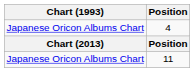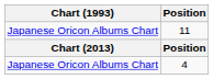 <table class="wikitable" style="text-align:center;">
 <tr>
 <th>Chart (1993)</th>
 <th>Position</th>
 </tr>
 <tr>
 <td><a href='#'>Japanese Oricon Albums Chart</a></td>
-<td>4</td>
+<td>11</td>
 </tr>
 <tr>
 <th>Chart (2013)</th>
 <th>Position</th>
 </tr>
 <tr>
 <td><a href='#'>Japanese Oricon Albums Chart</a></td>
-<td>11</td>
+<td>4</td>
 </tr>
 </table>
